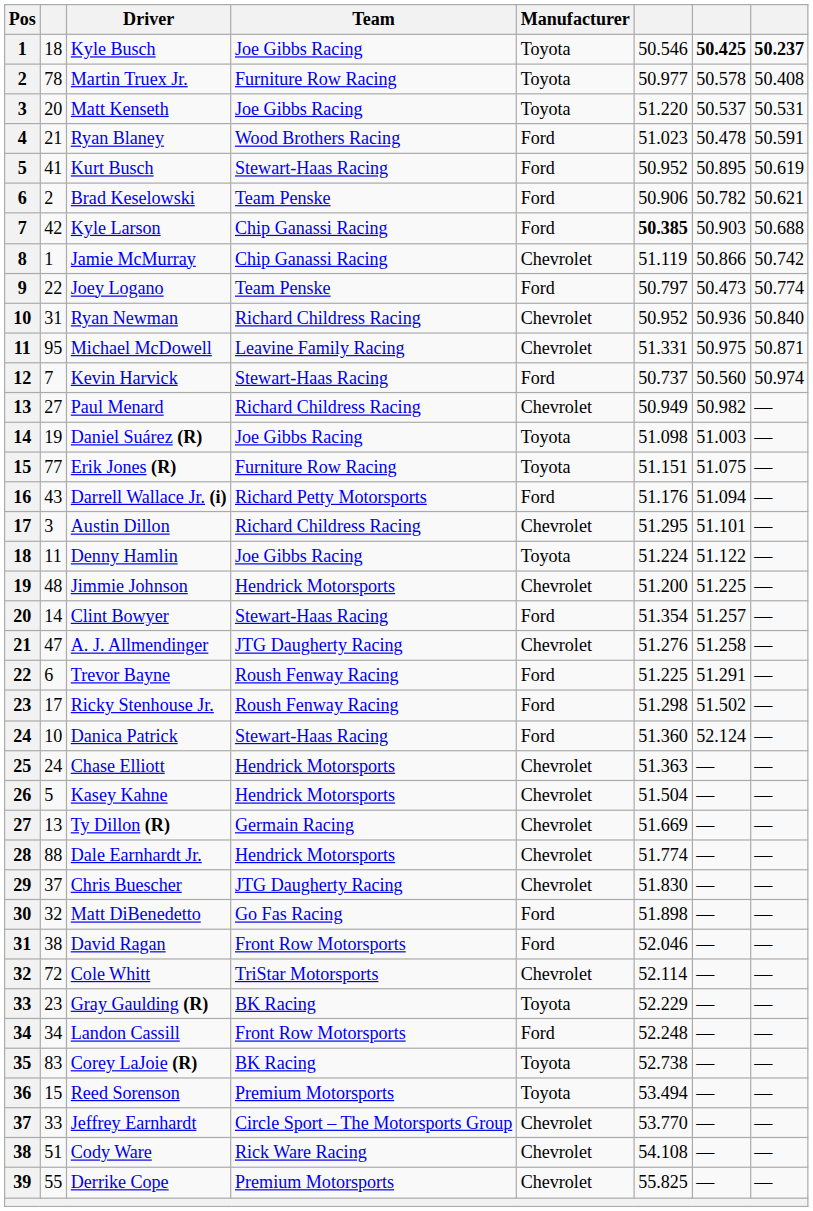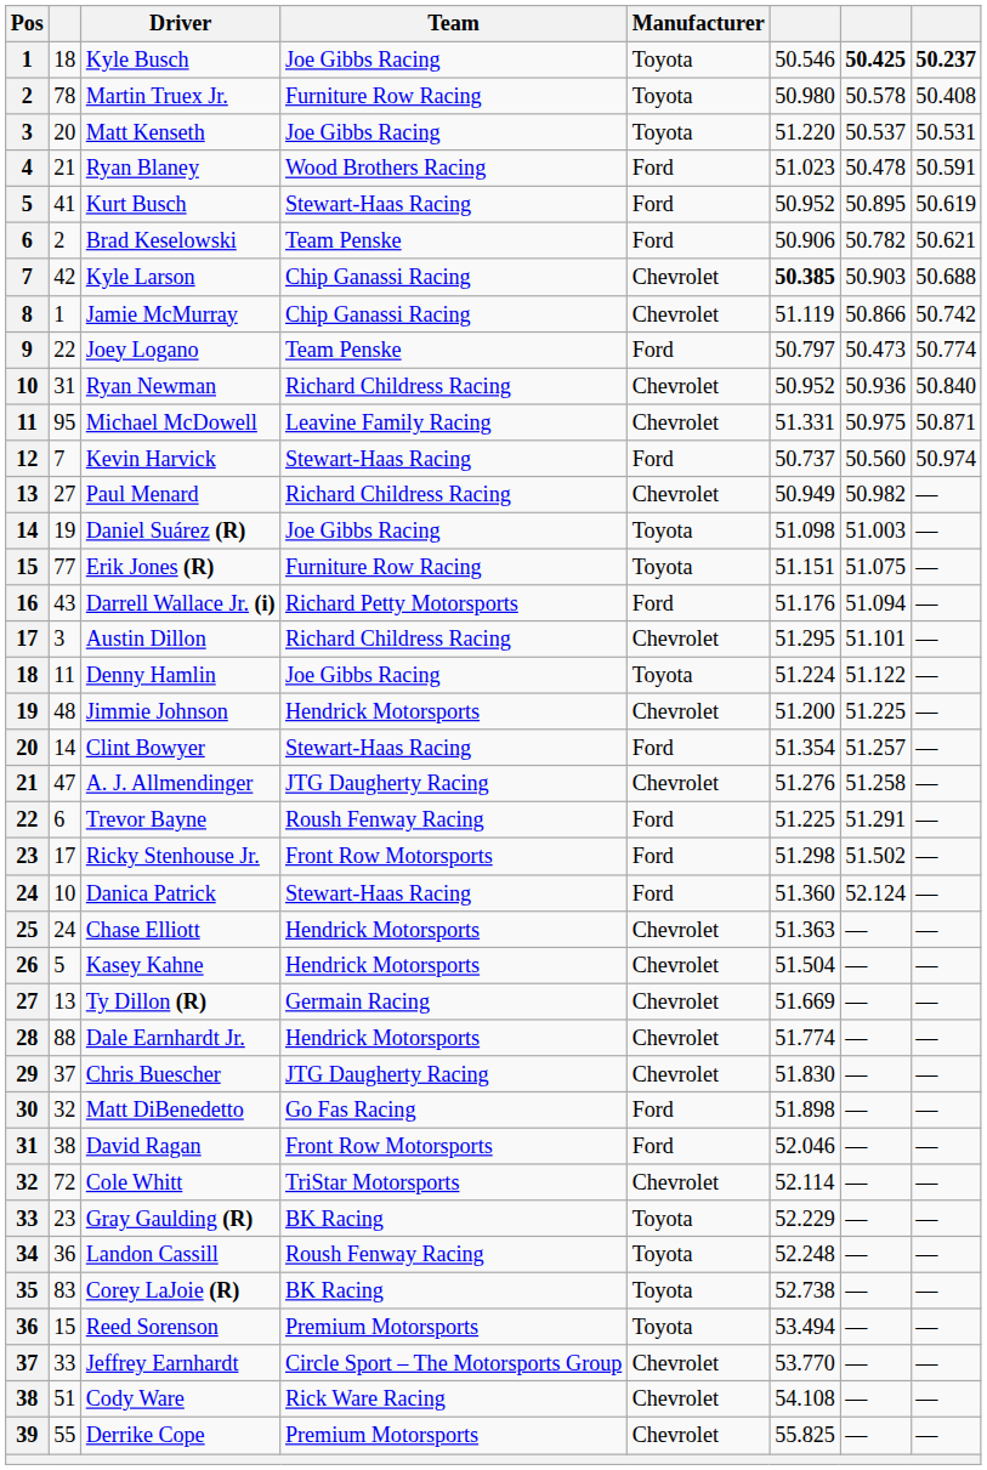 <table class="wikitable" style="font-size:95%">
 <tr>
 <th>Pos</th>
 <th></th>
 <th>Driver</th>
 <th>Team</th>
 <th>Manufacturer</th>
 <th></th>
 <th></th>
 <th></th>
 </tr>
 <tr>
 <th>1</th>
 <td>18</td>
 <td><a href='#'>Kyle Busch</a></td>
 <td><a href='#'>Joe Gibbs Racing</a></td>
 <td>Toyota</td>
 <td>50.546</td>
 <td><strong>50.425</strong></td>
 <td><strong>50.237</strong></td>
 </tr>
 <tr>
 <th>2</th>
 <td>78</td>
 <td><a href='#'>Martin Truex Jr.</a></td>
 <td><a href='#'>Furniture Row Racing</a></td>
 <td>Toyota</td>
-<td>50.977</td>
+<td>50.980</td>
 <td>50.578</td>
 <td>50.408</td>
 </tr>
 <tr>
 <th>3</th>
 <td>20</td>
 <td><a href='#'>Matt Kenseth</a></td>
 <td><a href='#'>Joe Gibbs Racing</a></td>
 <td>Toyota</td>
 <td>51.220</td>
 <td>50.537</td>
 <td>50.531</td>
 </tr>
 <tr>
 <th>4</th>
 <td>21</td>
 <td><a href='#'>Ryan Blaney</a></td>
 <td><a href='#'>Wood Brothers Racing</a></td>
 <td>Ford</td>
 <td>51.023</td>
 <td>50.478</td>
 <td>50.591</td>
 </tr>
 <tr>
 <th>5</th>
 <td>41</td>
 <td><a href='#'>Kurt Busch</a></td>
 <td><a href='#'>Stewart-Haas Racing</a></td>
 <td>Ford</td>
 <td>50.952</td>
 <td>50.895</td>
 <td>50.619</td>
 </tr>
 <tr>
 <th>6</th>
 <td>2</td>
 <td><a href='#'>Brad Keselowski</a></td>
 <td><a href='#'>Team Penske</a></td>
 <td>Ford</td>
 <td>50.906</td>
 <td>50.782</td>
 <td>50.621</td>
 </tr>
 <tr>
 <th>7</th>
 <td>42</td>
 <td><a href='#'>Kyle Larson</a></td>
 <td><a href='#'>Chip Ganassi Racing</a></td>
-<td>Ford</td>
+<td>Chevrolet</td>
 <td><strong>50.385</strong></td>
 <td>50.903</td>
 <td>50.688</td>
 </tr>
 <tr>
 <th>8</th>
 <td>1</td>
 <td><a href='#'>Jamie McMurray</a></td>
 <td><a href='#'>Chip Ganassi Racing</a></td>
 <td>Chevrolet</td>
 <td>51.119</td>
 <td>50.866</td>
 <td>50.742</td>
 </tr>
 <tr>
 <th>9</th>
 <td>22</td>
 <td><a href='#'>Joey Logano</a></td>
 <td><a href='#'>Team Penske</a></td>
 <td>Ford</td>
 <td>50.797</td>
 <td>50.473</td>
 <td>50.774</td>
 </tr>
 <tr>
 <th>10</th>
 <td>31</td>
 <td><a href='#'>Ryan Newman</a></td>
 <td><a href='#'>Richard Childress Racing</a></td>
 <td>Chevrolet</td>
 <td>50.952</td>
 <td>50.936</td>
 <td>50.840</td>
 </tr>
 <tr>
 <th>11</th>
 <td>95</td>
 <td><a href='#'>Michael McDowell</a></td>
 <td><a href='#'>Leavine Family Racing</a></td>
 <td>Chevrolet</td>
 <td>51.331</td>
 <td>50.975</td>
 <td>50.871</td>
 </tr>
 <tr>
 <th>12</th>
 <td>7</td>
 <td><a href='#'>Kevin Harvick</a></td>
 <td><a href='#'>Stewart-Haas Racing</a></td>
 <td>Ford</td>
 <td>50.737</td>
 <td>50.560</td>
 <td>50.974</td>
 </tr>
 <tr>
 <th>13</th>
 <td>27</td>
 <td><a href='#'>Paul Menard</a></td>
 <td><a href='#'>Richard Childress Racing</a></td>
 <td>Chevrolet</td>
 <td>50.949</td>
 <td>50.982</td>
 <td>—</td>
 </tr>
 <tr>
 <th>14</th>
 <td>19</td>
 <td><a href='#'>Daniel Suárez</a> <strong>(R)</strong></td>
 <td><a href='#'>Joe Gibbs Racing</a></td>
 <td>Toyota</td>
 <td>51.098</td>
 <td>51.003</td>
 <td>—</td>
 </tr>
 <tr>
 <th>15</th>
 <td>77</td>
 <td><a href='#'>Erik Jones</a> <strong>(R)</strong></td>
 <td><a href='#'>Furniture Row Racing</a></td>
 <td>Toyota</td>
 <td>51.151</td>
 <td>51.075</td>
 <td>—</td>
 </tr>
 <tr>
 <th>16</th>
 <td>43</td>
 <td><a href='#'>Darrell Wallace Jr.</a> <strong>(i)</strong></td>
 <td><a href='#'>Richard Petty Motorsports</a></td>
 <td>Ford</td>
 <td>51.176</td>
 <td>51.094</td>
 <td>—</td>
 </tr>
 <tr>
 <th>17</th>
 <td>3</td>
 <td><a href='#'>Austin Dillon</a></td>
 <td><a href='#'>Richard Childress Racing</a></td>
 <td>Chevrolet</td>
 <td>51.295</td>
 <td>51.101</td>
 <td>—</td>
 </tr>
 <tr>
 <th>18</th>
 <td>11</td>
 <td><a href='#'>Denny Hamlin</a></td>
 <td><a href='#'>Joe Gibbs Racing</a></td>
 <td>Toyota</td>
 <td>51.224</td>
 <td>51.122</td>
 <td>—</td>
 </tr>
 <tr>
 <th>19</th>
 <td>48</td>
 <td><a href='#'>Jimmie Johnson</a></td>
 <td><a href='#'>Hendrick Motorsports</a></td>
 <td>Chevrolet</td>
 <td>51.200</td>
 <td>51.225</td>
 <td>—</td>
 </tr>
 <tr>
 <th>20</th>
 <td>14</td>
 <td><a href='#'>Clint Bowyer</a></td>
 <td><a href='#'>Stewart-Haas Racing</a></td>
 <td>Ford</td>
 <td>51.354</td>
 <td>51.257</td>
 <td>—</td>
 </tr>
 <tr>
 <th>21</th>
 <td>47</td>
 <td><a href='#'>A. J. Allmendinger</a></td>
 <td><a href='#'>JTG Daugherty Racing</a></td>
 <td>Chevrolet</td>
 <td>51.276</td>
 <td>51.258</td>
 <td>—</td>
 </tr>
 <tr>
 <th>22</th>
 <td>6</td>
 <td><a href='#'>Trevor Bayne</a></td>
 <td><a href='#'>Roush Fenway Racing</a></td>
 <td>Ford</td>
 <td>51.225</td>
 <td>51.291</td>
 <td>—</td>
 </tr>
 <tr>
 <th>23</th>
 <td>17</td>
 <td><a href='#'>Ricky Stenhouse Jr.</a></td>
-<td><a href='#'>Roush Fenway Racing</a></td>
+<td><a href='#'>Front Row Motorsports</a></td>
 <td>Ford</td>
 <td>51.298</td>
 <td>51.502</td>
 <td>—</td>
 </tr>
 <tr>
 <th>24</th>
 <td>10</td>
 <td><a href='#'>Danica Patrick</a></td>
 <td><a href='#'>Stewart-Haas Racing</a></td>
 <td>Ford</td>
 <td>51.360</td>
 <td>52.124</td>
 <td>—</td>
 </tr>
 <tr>
 <th>25</th>
 <td>24</td>
 <td><a href='#'>Chase Elliott</a></td>
 <td><a href='#'>Hendrick Motorsports</a></td>
 <td>Chevrolet</td>
 <td>51.363</td>
 <td>—</td>
 <td>—</td>
 </tr>
 <tr>
 <th>26</th>
 <td>5</td>
 <td><a href='#'>Kasey Kahne</a></td>
 <td><a href='#'>Hendrick Motorsports</a></td>
 <td>Chevrolet</td>
 <td>51.504</td>
 <td>—</td>
 <td>—</td>
 </tr>
 <tr>
 <th>27</th>
 <td>13</td>
 <td><a href='#'>Ty Dillon</a> <strong>(R)</strong></td>
 <td><a href='#'>Germain Racing</a></td>
 <td>Chevrolet</td>
 <td>51.669</td>
 <td>—</td>
 <td>—</td>
 </tr>
 <tr>
 <th>28</th>
 <td>88</td>
 <td><a href='#'>Dale Earnhardt Jr.</a></td>
 <td><a href='#'>Hendrick Motorsports</a></td>
 <td>Chevrolet</td>
 <td>51.774</td>
 <td>—</td>
 <td>—</td>
 </tr>
 <tr>
 <th>29</th>
 <td>37</td>
 <td><a href='#'>Chris Buescher</a></td>
 <td><a href='#'>JTG Daugherty Racing</a></td>
 <td>Chevrolet</td>
 <td>51.830</td>
 <td>—</td>
 <td>—</td>
 </tr>
 <tr>
 <th>30</th>
 <td>32</td>
 <td><a href='#'>Matt DiBenedetto</a></td>
 <td><a href='#'>Go Fas Racing</a></td>
 <td>Ford</td>
 <td>51.898</td>
 <td>—</td>
 <td>—</td>
 </tr>
 <tr>
 <th>31</th>
 <td>38</td>
 <td><a href='#'>David Ragan</a></td>
 <td><a href='#'>Front Row Motorsports</a></td>
 <td>Ford</td>
 <td>52.046</td>
 <td>—</td>
 <td>—</td>
 </tr>
 <tr>
 <th>32</th>
 <td>72</td>
 <td><a href='#'>Cole Whitt</a></td>
 <td><a href='#'>TriStar Motorsports</a></td>
 <td>Chevrolet</td>
 <td>52.114</td>
 <td>—</td>
 <td>—</td>
 </tr>
 <tr>
 <th>33</th>
 <td>23</td>
 <td><a href='#'>Gray Gaulding</a> <strong>(R)</strong></td>
 <td><a href='#'>BK Racing</a></td>
 <td>Toyota</td>
 <td>52.229</td>
 <td>—</td>
 <td>—</td>
 </tr>
 <tr>
 <th>34</th>
-<td>34</td>
+<td>36</td>
 <td><a href='#'>Landon Cassill</a></td>
-<td><a href='#'>Front Row Motorsports</a></td>
-<td>Ford</td>
+<td><a href='#'>Roush Fenway Racing</a></td>
+<td>Toyota</td>
 <td>52.248</td>
 <td>—</td>
 <td>—</td>
 </tr>
 <tr>
 <th>35</th>
 <td>83</td>
 <td><a href='#'>Corey LaJoie</a> <strong>(R)</strong></td>
 <td><a href='#'>BK Racing</a></td>
 <td>Toyota</td>
 <td>52.738</td>
 <td>—</td>
 <td>—</td>
 </tr>
 <tr>
 <th>36</th>
 <td>15</td>
 <td><a href='#'>Reed Sorenson</a></td>
 <td><a href='#'>Premium Motorsports</a></td>
 <td>Toyota</td>
 <td>53.494</td>
 <td>—</td>
 <td>—</td>
 </tr>
 <tr>
 <th>37</th>
 <td>33</td>
 <td><a href='#'>Jeffrey Earnhardt</a></td>
 <td><a href='#'>Circle Sport – The Motorsports Group</a></td>
 <td>Chevrolet</td>
 <td>53.770</td>
 <td>—</td>
 <td>—</td>
 </tr>
 <tr>
 <th>38</th>
 <td>51</td>
 <td><a href='#'>Cody Ware</a></td>
 <td><a href='#'>Rick Ware Racing</a></td>
 <td>Chevrolet</td>
 <td>54.108</td>
 <td>—</td>
 <td>—</td>
 </tr>
 <tr>
 <th>39</th>
 <td>55</td>
 <td><a href='#'>Derrike Cope</a></td>
 <td><a href='#'>Premium Motorsports</a></td>
 <td>Chevrolet</td>
 <td>55.825</td>
 <td>—</td>
 <td>—</td>
 </tr>
 <tr>
 <th colspan="8"></th>
 </tr>
 </table>
